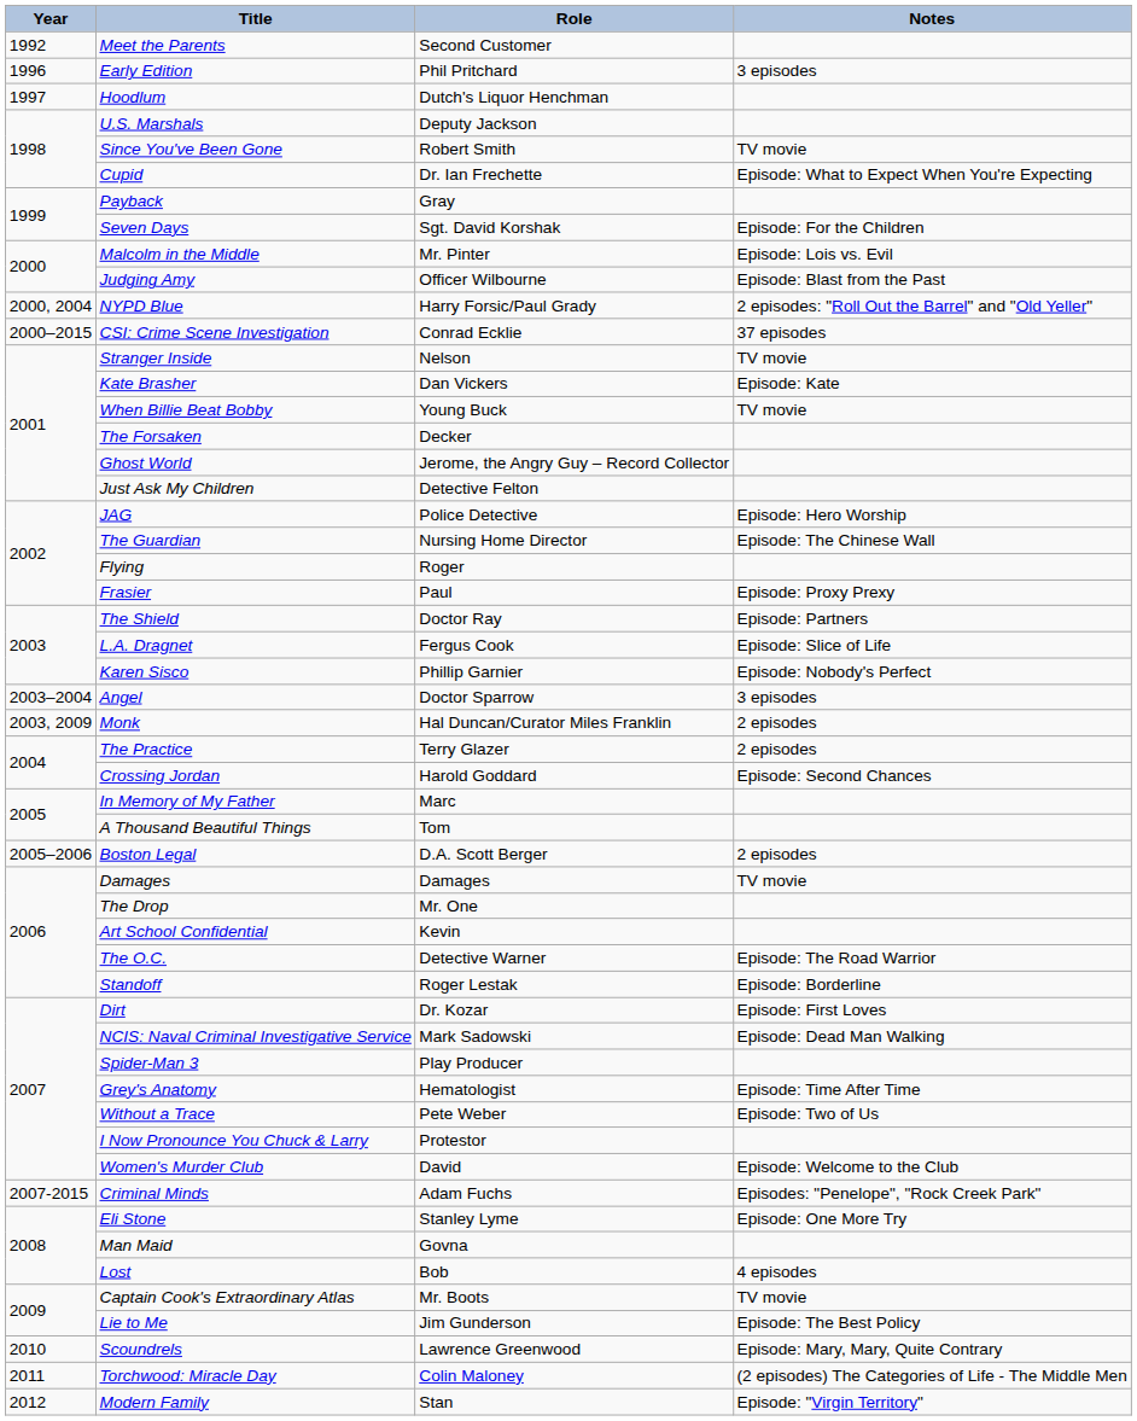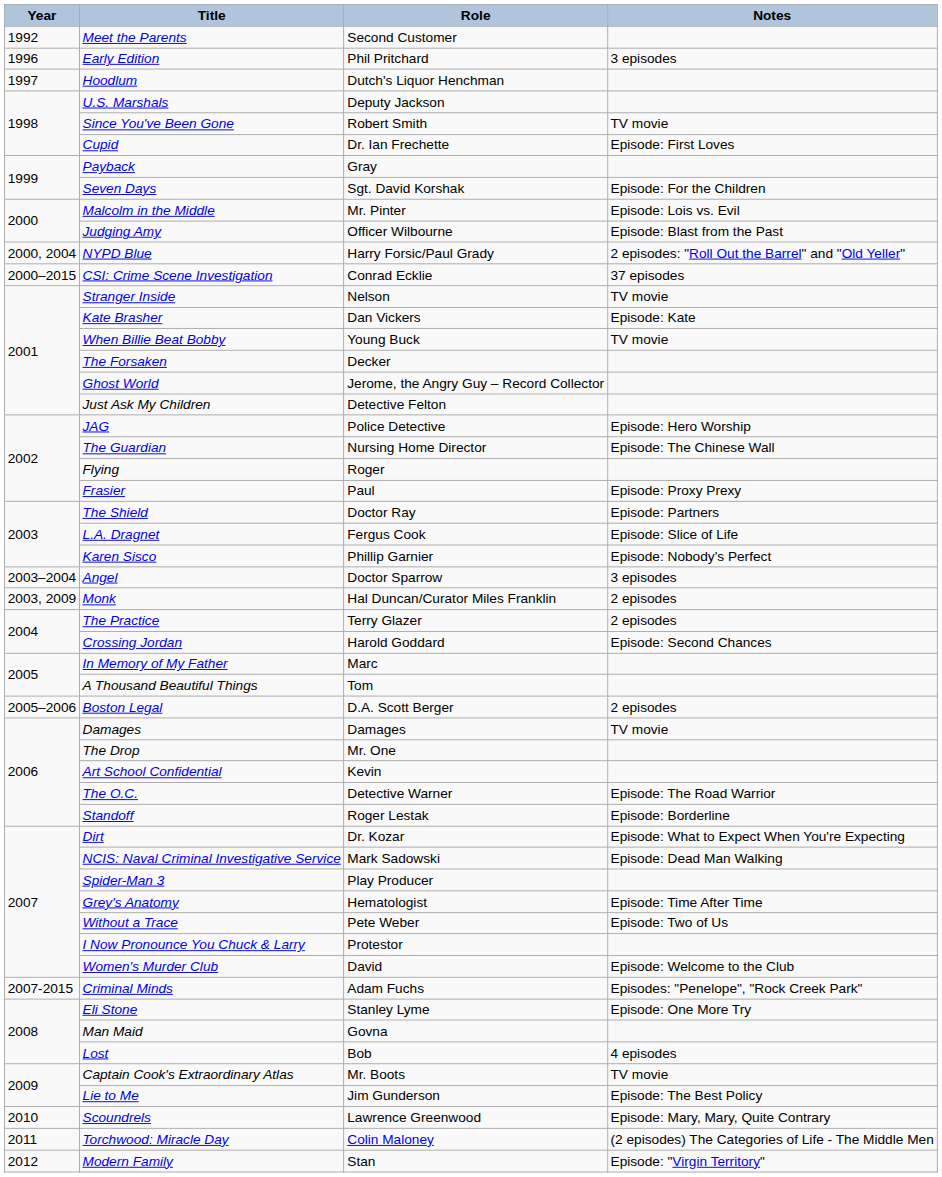 <table class="wikitable" style="font-size:90%;">
 <tr>
 <th style="background:#B0C4DE;">Year</th>
 <th style="background:#B0C4DE;">Title</th>
 <th style="background:#B0C4DE;">Role</th>
 <th style="background:#B0C4DE;">Notes</th>
 </tr>
 <tr>
 <td>1992</td>
 <td><em><a href='#'>Meet the Parents</a></em></td>
 <td>Second Customer</td>
 <td></td>
 </tr>
 <tr>
 <td>1996</td>
 <td><em><a href='#'>Early Edition</a></em></td>
 <td>Phil Pritchard</td>
 <td>3 episodes</td>
 </tr>
 <tr>
 <td>1997</td>
 <td><em><a href='#'>Hoodlum</a></em></td>
 <td>Dutch's Liquor Henchman</td>
 <td></td>
 </tr>
 <tr>
 <td rowspan=3>1998</td>
 <td><em><a href='#'>U.S. Marshals</a></em></td>
 <td>Deputy Jackson</td>
 <td></td>
 </tr>
 <tr>
 <td><em><a href='#'>Since You've Been Gone</a></em></td>
 <td>Robert Smith</td>
 <td>TV movie</td>
 </tr>
 <tr>
 <td><em><a href='#'>Cupid</a></em></td>
 <td>Dr. Ian Frechette</td>
-<td>Episode: What to Expect When You're Expecting</td>
+<td>Episode: First Loves</td>
 </tr>
 <tr>
 <td rowspan=2>1999</td>
 <td><em><a href='#'>Payback</a></em></td>
 <td>Gray</td>
 <td></td>
 </tr>
 <tr>
 <td><em><a href='#'>Seven Days</a></em></td>
 <td>Sgt. David Korshak</td>
 <td>Episode: For the Children</td>
 </tr>
 <tr>
 <td rowspan=2>2000</td>
 <td><em><a href='#'>Malcolm in the Middle</a></em></td>
 <td>Mr. Pinter</td>
 <td>Episode: Lois vs. Evil</td>
 </tr>
 <tr>
 <td><em><a href='#'>Judging Amy</a></em></td>
 <td>Officer Wilbourne</td>
 <td>Episode: Blast from the Past</td>
 </tr>
 <tr>
 <td>2000, 2004</td>
 <td><em><a href='#'>NYPD Blue</a></em></td>
 <td>Harry Forsic/Paul Grady</td>
 <td>2 episodes: "<a href='#'>Roll Out the Barrel</a>" and "<a href='#'>Old Yeller</a>"</td>
 </tr>
 <tr>
 <td>2000–2015</td>
 <td><em><a href='#'>CSI: Crime Scene Investigation</a></em></td>
 <td>Conrad Ecklie</td>
 <td>37 episodes</td>
 </tr>
 <tr>
 <td rowspan=6>2001</td>
 <td><em><a href='#'>Stranger Inside</a></em></td>
 <td>Nelson</td>
 <td>TV movie</td>
 </tr>
 <tr>
 <td><em><a href='#'>Kate Brasher</a></em></td>
 <td>Dan Vickers</td>
 <td>Episode: Kate</td>
 </tr>
 <tr>
 <td><em><a href='#'>When Billie Beat Bobby</a></em></td>
 <td>Young Buck</td>
 <td>TV movie</td>
 </tr>
 <tr>
 <td><em><a href='#'>The Forsaken</a></em></td>
 <td>Decker</td>
 <td></td>
 </tr>
 <tr>
 <td><em><a href='#'>Ghost World</a></em></td>
 <td>Jerome, the Angry Guy – Record Collector</td>
 <td></td>
 </tr>
 <tr>
 <td><em>Just Ask My Children</em></td>
 <td>Detective Felton</td>
 <td></td>
 </tr>
 <tr>
 <td rowspan=4>2002</td>
 <td><em><a href='#'>JAG</a></em></td>
 <td>Police Detective</td>
 <td>Episode: Hero Worship</td>
 </tr>
 <tr>
 <td><em><a href='#'>The Guardian</a></em></td>
 <td>Nursing Home Director</td>
 <td>Episode: The Chinese Wall</td>
 </tr>
 <tr>
 <td><em>Flying</em></td>
 <td>Roger</td>
 <td></td>
 </tr>
 <tr>
 <td><em><a href='#'>Frasier</a></em></td>
 <td>Paul</td>
 <td>Episode: Proxy Prexy</td>
 </tr>
 <tr>
 <td rowspan=3>2003</td>
 <td><em><a href='#'>The Shield</a></em></td>
 <td>Doctor Ray</td>
 <td>Episode: Partners</td>
 </tr>
 <tr>
 <td><em><a href='#'>L.A. Dragnet</a></em></td>
 <td>Fergus Cook</td>
 <td>Episode: Slice of Life</td>
 </tr>
 <tr>
 <td><em><a href='#'>Karen Sisco</a></em></td>
 <td>Phillip Garnier</td>
 <td>Episode: Nobody's Perfect</td>
 </tr>
 <tr>
 <td>2003–2004</td>
 <td><em><a href='#'>Angel</a></em></td>
 <td>Doctor Sparrow</td>
 <td>3 episodes</td>
 </tr>
 <tr>
 <td>2003, 2009</td>
 <td><em><a href='#'>Monk</a></em></td>
 <td>Hal Duncan/Curator Miles Franklin</td>
 <td>2 episodes</td>
 </tr>
 <tr>
 <td rowspan=2>2004</td>
 <td><em><a href='#'>The Practice</a></em></td>
 <td>Terry Glazer</td>
 <td>2 episodes</td>
 </tr>
 <tr>
 <td><em><a href='#'>Crossing Jordan</a></em></td>
 <td>Harold Goddard</td>
 <td>Episode: Second Chances</td>
 </tr>
 <tr>
 <td rowspan=2>2005</td>
 <td><em><a href='#'>In Memory of My Father</a></em></td>
 <td>Marc</td>
 <td></td>
 </tr>
 <tr>
 <td><em>A Thousand Beautiful Things</em></td>
 <td>Tom</td>
 <td></td>
 </tr>
 <tr>
 <td>2005–2006</td>
 <td><em><a href='#'>Boston Legal</a></em></td>
 <td>D.A. Scott Berger</td>
 <td>2 episodes</td>
 </tr>
 <tr>
 <td rowspan=5>2006</td>
 <td><em>Damages</em></td>
 <td>Damages</td>
 <td>TV movie</td>
 </tr>
 <tr>
 <td><em>The Drop</em></td>
 <td>Mr. One</td>
 <td></td>
 </tr>
 <tr>
 <td><em><a href='#'>Art School Confidential</a></em></td>
 <td>Kevin</td>
 <td></td>
 </tr>
 <tr>
 <td><em><a href='#'>The O.C.</a></em></td>
 <td>Detective Warner</td>
 <td>Episode: The Road Warrior</td>
 </tr>
 <tr>
 <td><em><a href='#'>Standoff</a></em></td>
 <td>Roger Lestak</td>
 <td>Episode: Borderline</td>
 </tr>
 <tr>
 <td rowspan=7>2007</td>
 <td><em><a href='#'>Dirt</a></em></td>
 <td>Dr. Kozar</td>
-<td>Episode: First Loves</td>
+<td>Episode: What to Expect When You're Expecting</td>
 </tr>
 <tr>
 <td><em><a href='#'>NCIS: Naval Criminal Investigative Service</a></em></td>
 <td>Mark Sadowski</td>
 <td>Episode: Dead Man Walking</td>
 </tr>
 <tr>
 <td><em><a href='#'>Spider-Man 3</a></em></td>
 <td>Play Producer</td>
 <td></td>
 </tr>
 <tr>
 <td><em><a href='#'>Grey's Anatomy</a></em></td>
 <td>Hematologist</td>
 <td>Episode: Time After Time</td>
 </tr>
 <tr>
 <td><em><a href='#'>Without a Trace</a></em></td>
 <td>Pete Weber</td>
 <td>Episode: Two of Us</td>
 </tr>
 <tr>
 <td><em><a href='#'>I Now Pronounce You Chuck & Larry</a></em></td>
 <td>Protestor</td>
 <td></td>
 </tr>
 <tr>
 <td><em><a href='#'>Women's Murder Club</a></em></td>
 <td>David</td>
 <td>Episode: Welcome to the Club</td>
 </tr>
 <tr>
 <td rowspan=1>2007-2015</td>
 <td><em><a href='#'>Criminal Minds</a></em></td>
 <td>Adam Fuchs</td>
 <td>Episodes: "Penelope", "Rock Creek Park"</td>
 </tr>
 <tr>
 <td rowspan=3>2008</td>
 <td><em><a href='#'>Eli Stone</a></em></td>
 <td>Stanley Lyme</td>
 <td>Episode: One More Try</td>
 </tr>
 <tr>
 <td><em>Man Maid</em></td>
 <td>Govna</td>
 <td></td>
 </tr>
 <tr>
 <td><em><a href='#'>Lost</a></em></td>
 <td>Bob</td>
 <td>4 episodes</td>
 </tr>
 <tr>
 <td rowspan=2>2009</td>
 <td><em>Captain Cook's Extraordinary Atlas</em></td>
 <td>Mr. Boots</td>
 <td>TV movie</td>
 </tr>
 <tr>
 <td><em><a href='#'>Lie to Me</a></em></td>
 <td>Jim Gunderson</td>
 <td>Episode: The Best Policy</td>
 </tr>
 <tr>
 <td>2010</td>
 <td><em><a href='#'>Scoundrels</a></em></td>
 <td>Lawrence Greenwood</td>
 <td>Episode: Mary, Mary, Quite Contrary</td>
 </tr>
 <tr>
 <td>2011</td>
 <td><em><a href='#'>Torchwood: Miracle Day</a></em></td>
 <td><a href='#'>Colin Maloney</a></td>
 <td>(2 episodes)  The Categories of Life - The Middle Men</td>
 </tr>
 <tr>
 <td>2012</td>
 <td><em><a href='#'>Modern Family</a></em></td>
 <td>Stan</td>
 <td>Episode: "<a href='#'>Virgin Territory</a>"</td>
 </tr>
 </table>
